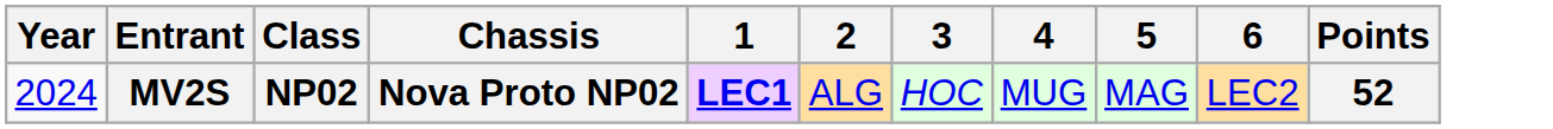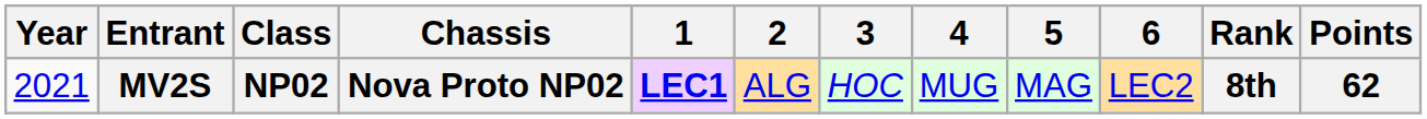 <table class="wikitable" style="text-align:center; font-size:85%">
 <tr>
 <th>Year</th>
 <th>Entrant</th>
 <th>Class</th>
 <th>Chassis</th>
 <th>1</th>
 <th>2</th>
 <th>3</th>
 <th>4</th>
 <th>5</th>
 <th>6</th>
+<th>Rank</th>
 <th>Points</th>
 </tr>
 <tr>
-<td><a href='#'>2024</a></td>
+<td><a href='#'>2021</a></td>
 <th nowrap>MV2S</th>
 <th nowrap>NP02</th>
 <th nowrap>Nova Proto NP02</th>
 <td style="background:#EFCFFF;"><strong><a href='#'>LEC1</a><br></strong></td>
 <td style="background:#FFDF9F;"><a href='#'>ALG</a><br></td>
 <td style="background:#DFFFDF;"><em><a href='#'>HOC</a></em><br></td>
 <td style="background:#DFFFDF;"><a href='#'>MUG</a><br></td>
 <td style="background:#DFFFDF;"><a href='#'>MAG</a><br></td>
 <td style="background:#FFDF9F;"><a href='#'>LEC2</a><br></td>
-<th>52</th>
+<th>8th</th>
+<th>62</th>
 </tr>
 </table>
